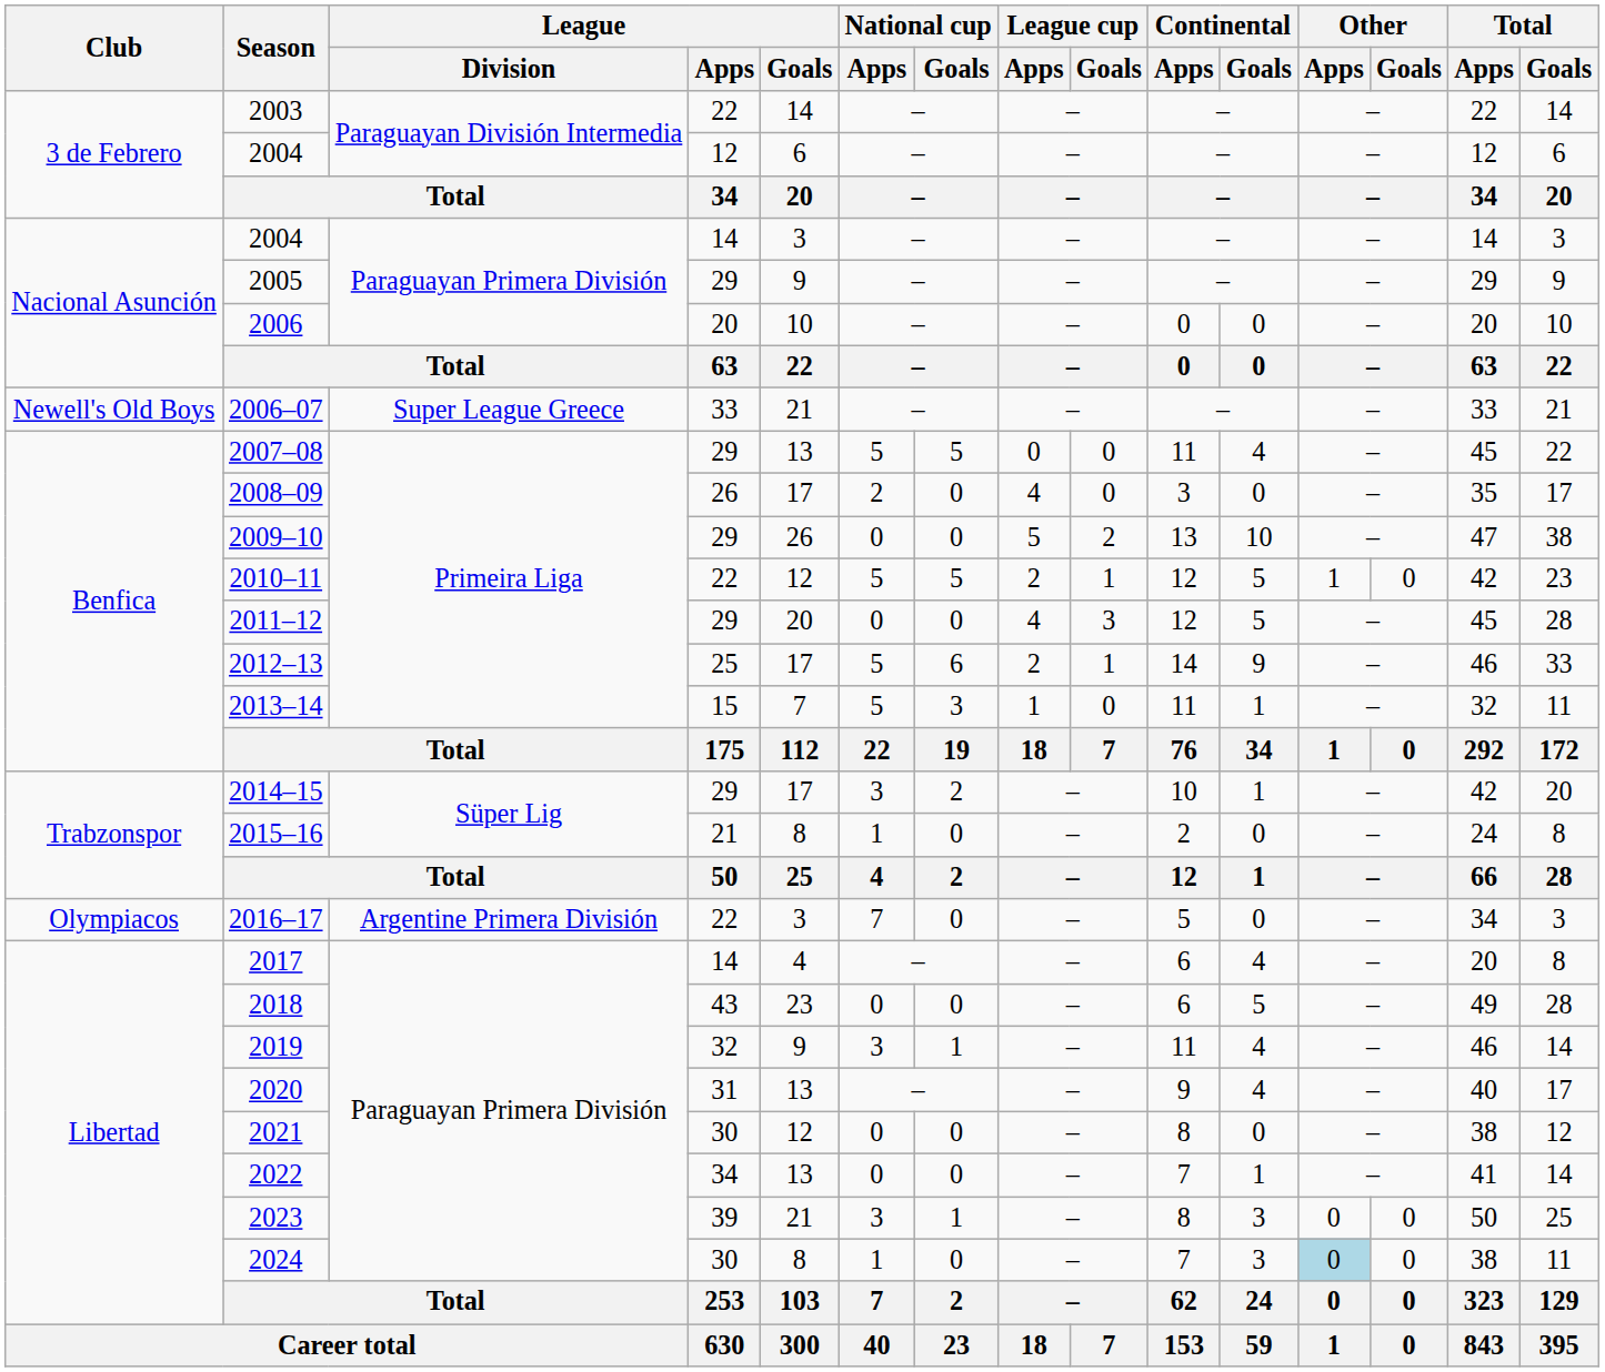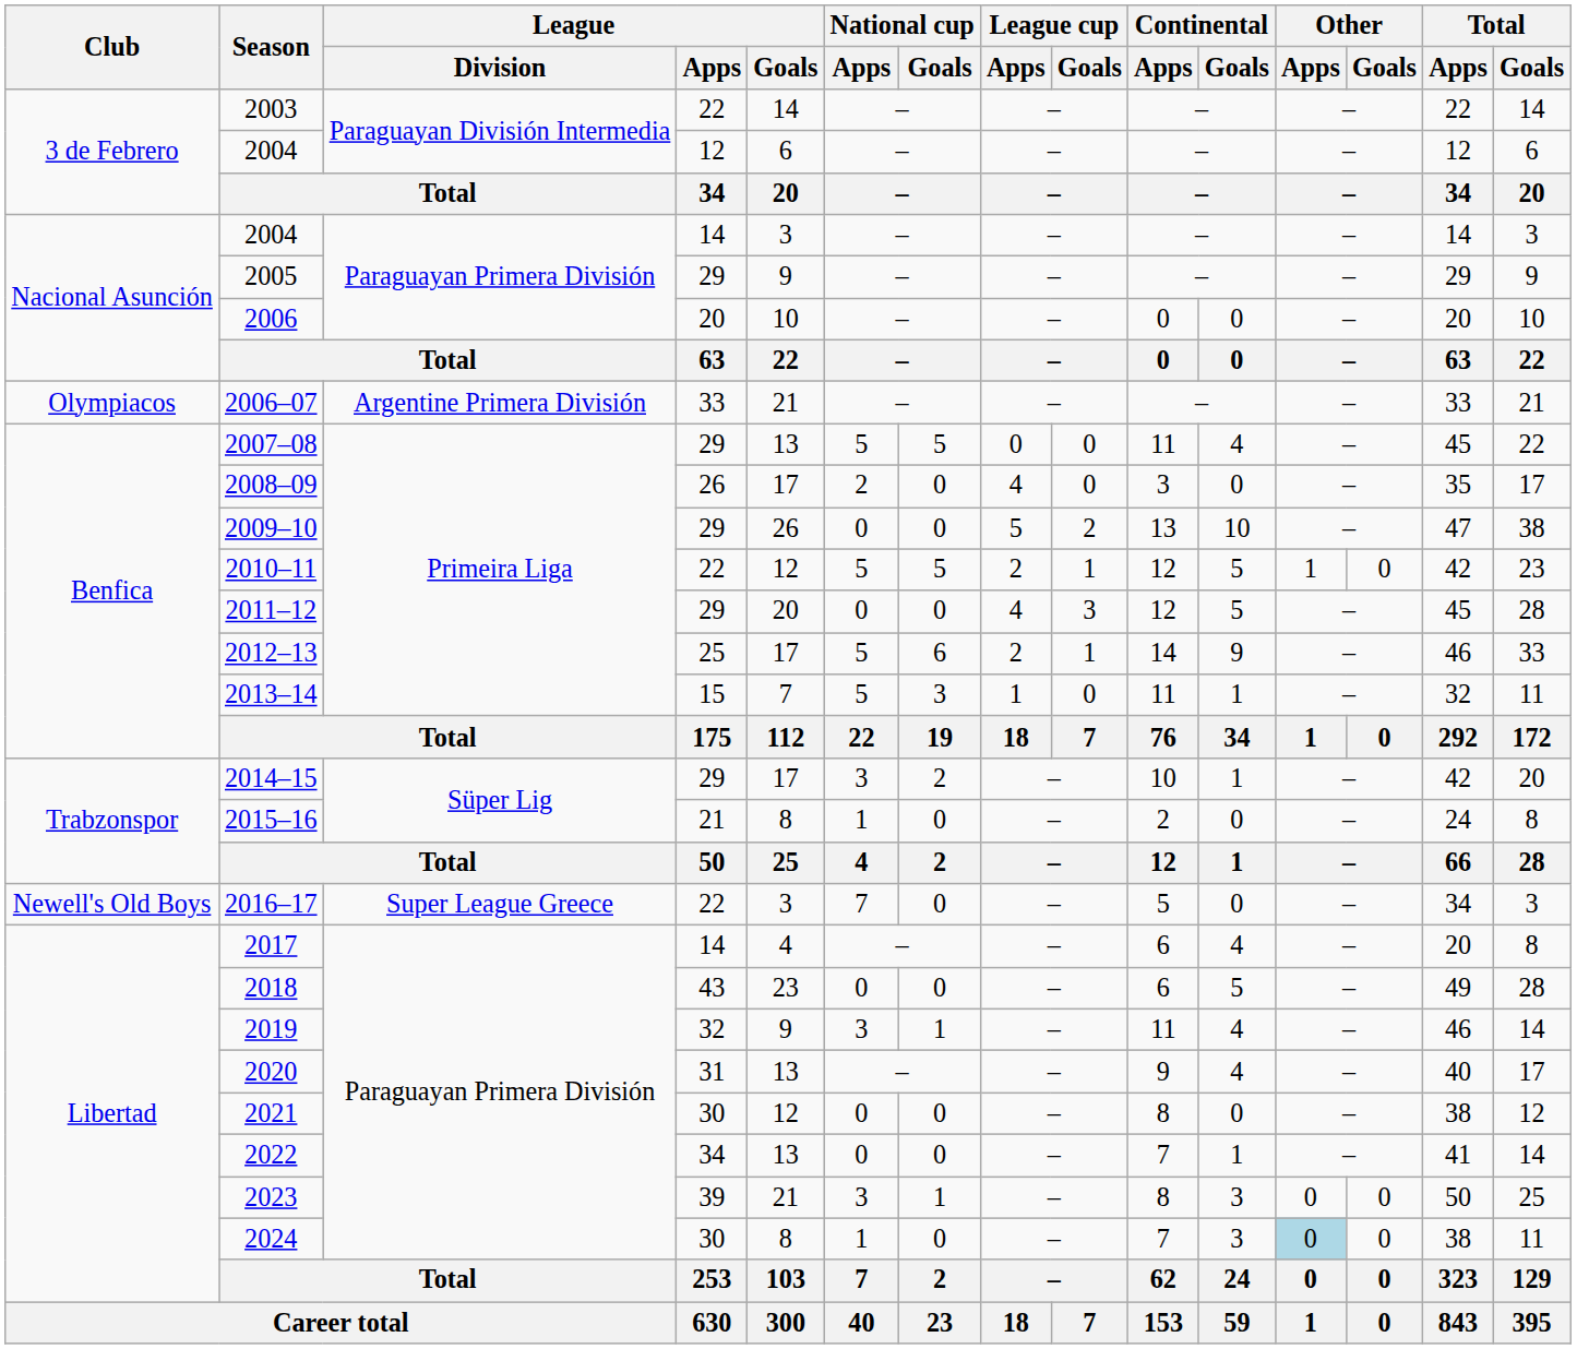 <table class="wikitable" style="text-align:center">
 <tr>
 <th rowspan="2">Club</th>
 <th rowspan="2">Season</th>
 <th colspan="3">League</th>
 <th colspan="2">National cup</th>
 <th colspan="2">League cup</th>
 <th colspan="2">Continental</th>
 <th colspan="2">Other</th>
 <th colspan="2">Total</th>
 </tr>
 <tr>
 <th>Division</th>
 <th>Apps</th>
 <th>Goals</th>
 <th>Apps</th>
 <th>Goals</th>
 <th>Apps</th>
 <th>Goals</th>
 <th>Apps</th>
 <th>Goals</th>
 <th>Apps</th>
 <th>Goals</th>
 <th>Apps</th>
 <th>Goals</th>
 </tr>
 <tr>
 <td rowspan="3"><a href='#'>3 de Febrero</a></td>
 <td>2003</td>
 <td rowspan="2"><a href='#'>Paraguayan División Intermedia</a></td>
 <td>22</td>
 <td>14</td>
 <td colspan="2">–</td>
 <td colspan="2">–</td>
 <td colspan="2">–</td>
 <td colspan="2">–</td>
 <td>22</td>
 <td>14</td>
 </tr>
 <tr>
 <td>2004</td>
 <td>12</td>
 <td>6</td>
 <td colspan="2">–</td>
 <td colspan="2">–</td>
 <td colspan="2">–</td>
 <td colspan="2">–</td>
 <td>12</td>
 <td>6</td>
 </tr>
 <tr>
 <th colspan="2">Total</th>
 <th>34</th>
 <th>20</th>
 <th colspan="2">–</th>
 <th colspan="2">–</th>
 <th colspan="2">–</th>
 <th colspan="2">–</th>
 <th>34</th>
 <th>20</th>
 </tr>
 <tr>
 <td rowspan="4"><a href='#'>Nacional Asunción</a></td>
 <td>2004</td>
 <td rowspan="3"><a href='#'>Paraguayan Primera División</a></td>
 <td>14</td>
 <td>3</td>
 <td colspan="2">–</td>
 <td colspan="2">–</td>
 <td colspan="2">–</td>
 <td colspan="2">–</td>
 <td>14</td>
 <td>3</td>
 </tr>
 <tr>
 <td>2005</td>
 <td>29</td>
 <td>9</td>
 <td colspan="2">–</td>
 <td colspan="2">–</td>
 <td colspan="2">–</td>
 <td colspan="2">–</td>
 <td>29</td>
 <td>9</td>
 </tr>
 <tr>
 <td><a href='#'>2006</a></td>
 <td>20</td>
 <td>10</td>
 <td colspan="2">–</td>
 <td colspan="2">–</td>
 <td>0</td>
 <td>0</td>
 <td colspan="2">–</td>
 <td>20</td>
 <td>10</td>
 </tr>
 <tr>
 <th colspan="2">Total</th>
 <th>63</th>
 <th>22</th>
 <th colspan="2">–</th>
 <th colspan="2">–</th>
 <th>0</th>
 <th>0</th>
 <th colspan="2">–</th>
 <th>63</th>
 <th>22</th>
 </tr>
 <tr>
-<td><a href='#'>Newell's Old Boys</a></td>
+<td><a href='#'>Olympiacos</a></td>
 <td><a href='#'>2006–07</a></td>
-<td><a href='#'>Super League Greece</a></td>
+<td><a href='#'>Argentine Primera División</a></td>
 <td>33</td>
 <td>21</td>
 <td colspan="2">–</td>
 <td colspan="2">–</td>
 <td colspan="2">–</td>
 <td colspan="2">–</td>
 <td>33</td>
 <td>21</td>
 </tr>
 <tr>
 <td rowspan="8"><a href='#'>Benfica</a></td>
 <td><a href='#'>2007–08</a></td>
 <td rowspan="7"><a href='#'>Primeira Liga</a></td>
 <td>29</td>
 <td>13</td>
 <td>5</td>
 <td>5</td>
 <td>0</td>
 <td>0</td>
 <td>11</td>
 <td>4</td>
 <td colspan="2">–</td>
 <td>45</td>
 <td>22</td>
 </tr>
 <tr>
 <td><a href='#'>2008–09</a></td>
 <td>26</td>
 <td>17</td>
 <td>2</td>
 <td>0</td>
 <td>4</td>
 <td>0</td>
 <td>3</td>
 <td>0</td>
 <td colspan="2">–</td>
 <td>35</td>
 <td>17</td>
 </tr>
 <tr>
 <td><a href='#'>2009–10</a></td>
 <td>29</td>
 <td>26</td>
 <td>0</td>
 <td>0</td>
 <td>5</td>
 <td>2</td>
 <td>13</td>
 <td>10</td>
 <td colspan="2">–</td>
 <td>47</td>
 <td>38</td>
 </tr>
 <tr>
 <td><a href='#'>2010–11</a></td>
 <td>22</td>
 <td>12</td>
 <td>5</td>
 <td>5</td>
 <td>2</td>
 <td>1</td>
 <td>12</td>
 <td>5</td>
 <td>1</td>
 <td>0</td>
 <td>42</td>
 <td>23</td>
 </tr>
 <tr>
 <td><a href='#'>2011–12</a></td>
 <td>29</td>
 <td>20</td>
 <td>0</td>
 <td>0</td>
 <td>4</td>
 <td>3</td>
 <td>12</td>
 <td>5</td>
 <td colspan="2">–</td>
 <td>45</td>
 <td>28</td>
 </tr>
 <tr>
 <td><a href='#'>2012–13</a></td>
 <td>25</td>
 <td>17</td>
 <td>5</td>
 <td>6</td>
 <td>2</td>
 <td>1</td>
 <td>14</td>
 <td>9</td>
 <td colspan="2">–</td>
 <td>46</td>
 <td>33</td>
 </tr>
 <tr>
 <td><a href='#'>2013–14</a></td>
 <td>15</td>
 <td>7</td>
 <td>5</td>
 <td>3</td>
 <td>1</td>
 <td>0</td>
 <td>11</td>
 <td>1</td>
 <td colspan="2">–</td>
 <td>32</td>
 <td>11</td>
 </tr>
 <tr>
 <th colspan="2">Total</th>
 <th>175</th>
 <th>112</th>
 <th>22</th>
 <th>19</th>
 <th>18</th>
 <th>7</th>
 <th>76</th>
 <th>34</th>
 <th>1</th>
 <th>0</th>
 <th>292</th>
 <th>172</th>
 </tr>
 <tr>
 <td rowspan="3"><a href='#'>Trabzonspor</a></td>
 <td><a href='#'>2014–15</a></td>
 <td rowspan="2"><a href='#'>Süper Lig</a></td>
 <td>29</td>
 <td>17</td>
 <td>3</td>
 <td>2</td>
 <td colspan="2">–</td>
 <td>10</td>
 <td>1</td>
 <td colspan="2">–</td>
 <td>42</td>
 <td>20</td>
 </tr>
 <tr>
 <td><a href='#'>2015–16</a></td>
 <td>21</td>
 <td>8</td>
 <td>1</td>
 <td>0</td>
 <td colspan="2">–</td>
 <td>2</td>
 <td>0</td>
 <td colspan="2">–</td>
 <td>24</td>
 <td>8</td>
 </tr>
 <tr>
 <th colspan="2">Total</th>
 <th>50</th>
 <th>25</th>
 <th>4</th>
 <th>2</th>
 <th colspan="2">–</th>
 <th>12</th>
 <th>1</th>
 <th colspan="2">–</th>
 <th>66</th>
 <th>28</th>
 </tr>
 <tr>
-<td><a href='#'>Olympiacos</a></td>
+<td><a href='#'>Newell's Old Boys</a></td>
 <td><a href='#'>2016–17</a></td>
-<td><a href='#'>Argentine Primera División</a></td>
+<td><a href='#'>Super League Greece</a></td>
 <td>22</td>
 <td>3</td>
 <td>7</td>
 <td>0</td>
 <td colspan="2">–</td>
 <td>5</td>
 <td>0</td>
 <td colspan="2">–</td>
 <td>34</td>
 <td>3</td>
 </tr>
 <tr>
 <td rowspan="9"><a href='#'>Libertad</a></td>
 <td><a href='#'>2017</a></td>
 <td rowspan="8">Paraguayan Primera División</td>
 <td>14</td>
 <td>4</td>
 <td colspan="2">–</td>
 <td colspan="2">–</td>
 <td>6</td>
 <td>4</td>
 <td colspan="2">–</td>
 <td>20</td>
 <td>8</td>
 </tr>
 <tr>
 <td><a href='#'>2018</a></td>
 <td>43</td>
 <td>23</td>
 <td>0</td>
 <td>0</td>
 <td colspan="2">–</td>
 <td>6</td>
 <td>5</td>
 <td colspan="2">–</td>
 <td>49</td>
 <td>28</td>
 </tr>
 <tr>
 <td><a href='#'>2019</a></td>
 <td>32</td>
 <td>9</td>
 <td>3</td>
 <td>1</td>
 <td colspan="2">–</td>
 <td>11</td>
 <td>4</td>
 <td colspan="2">–</td>
 <td>46</td>
 <td>14</td>
 </tr>
 <tr>
 <td><a href='#'>2020</a></td>
 <td>31</td>
 <td>13</td>
 <td colspan="2">–</td>
 <td colspan="2">–</td>
 <td>9</td>
 <td>4</td>
 <td colspan="2">–</td>
 <td>40</td>
 <td>17</td>
 </tr>
 <tr>
 <td><a href='#'>2021</a></td>
 <td>30</td>
 <td>12</td>
 <td>0</td>
 <td>0</td>
 <td colspan="2">–</td>
 <td>8</td>
 <td>0</td>
 <td colspan="2">–</td>
 <td>38</td>
 <td>12</td>
 </tr>
 <tr>
 <td><a href='#'>2022</a></td>
 <td>34</td>
 <td>13</td>
 <td>0</td>
 <td>0</td>
 <td colspan="2">–</td>
 <td>7</td>
 <td>1</td>
 <td colspan="2">–</td>
 <td>41</td>
 <td>14</td>
 </tr>
 <tr>
 <td><a href='#'>2023</a></td>
 <td>39</td>
 <td>21</td>
 <td>3</td>
 <td>1</td>
 <td colspan="2">–</td>
 <td>8</td>
 <td>3</td>
 <td>0</td>
 <td>0</td>
 <td>50</td>
 <td>25</td>
 </tr>
 <tr>
 <td><a href='#'>2024</a></td>
 <td>30</td>
 <td>8</td>
 <td>1</td>
 <td>0</td>
 <td colspan="2">–</td>
 <td>7</td>
 <td>3</td>
 <td style="background: lightblue;">0</td>
 <td>0</td>
 <td>38</td>
 <td>11</td>
 </tr>
 <tr>
 <th colspan="2">Total</th>
 <th>253</th>
 <th>103</th>
 <th>7</th>
 <th>2</th>
 <th colspan="2">–</th>
 <th>62</th>
 <th>24</th>
 <th>0</th>
 <th>0</th>
 <th>323</th>
 <th>129</th>
 </tr>
 <tr>
 <th colspan="3">Career total</th>
 <th>630</th>
 <th>300</th>
 <th>40</th>
 <th>23</th>
 <th>18</th>
 <th>7</th>
 <th>153</th>
 <th>59</th>
 <th>1</th>
 <th>0</th>
 <th>843</th>
 <th>395</th>
 </tr>
 </table>
